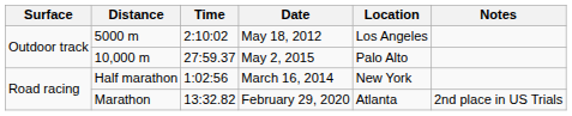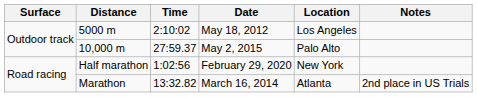 <table class="wikitable">
 <tr>
 <th>Surface</th>
 <th>Distance</th>
 <th>Time</th>
 <th>Date</th>
 <th>Location</th>
 <th>Notes</th>
 </tr>
 <tr>
 <td rowspan="2">Outdoor track</td>
 <td>5000 m</td>
 <td>2:10:02</td>
 <td>May 18, 2012</td>
 <td>Los Angeles</td>
 <td></td>
 </tr>
 <tr>
 <td>10,000 m</td>
 <td>27:59.37</td>
 <td>May 2, 2015</td>
 <td>Palo Alto</td>
 <td></td>
 </tr>
 <tr>
 <td rowspan="2">Road racing</td>
 <td>Half marathon</td>
 <td>1:02:56</td>
-<td>March 16, 2014</td>
+<td>February 29, 2020</td>
 <td>New York</td>
 <td></td>
 </tr>
 <tr>
 <td>Marathon</td>
 <td>13:32.82</td>
-<td>February 29, 2020</td>
+<td>March 16, 2014</td>
 <td>Atlanta</td>
 <td>2nd place in US Trials</td>
 </tr>
 </table>
